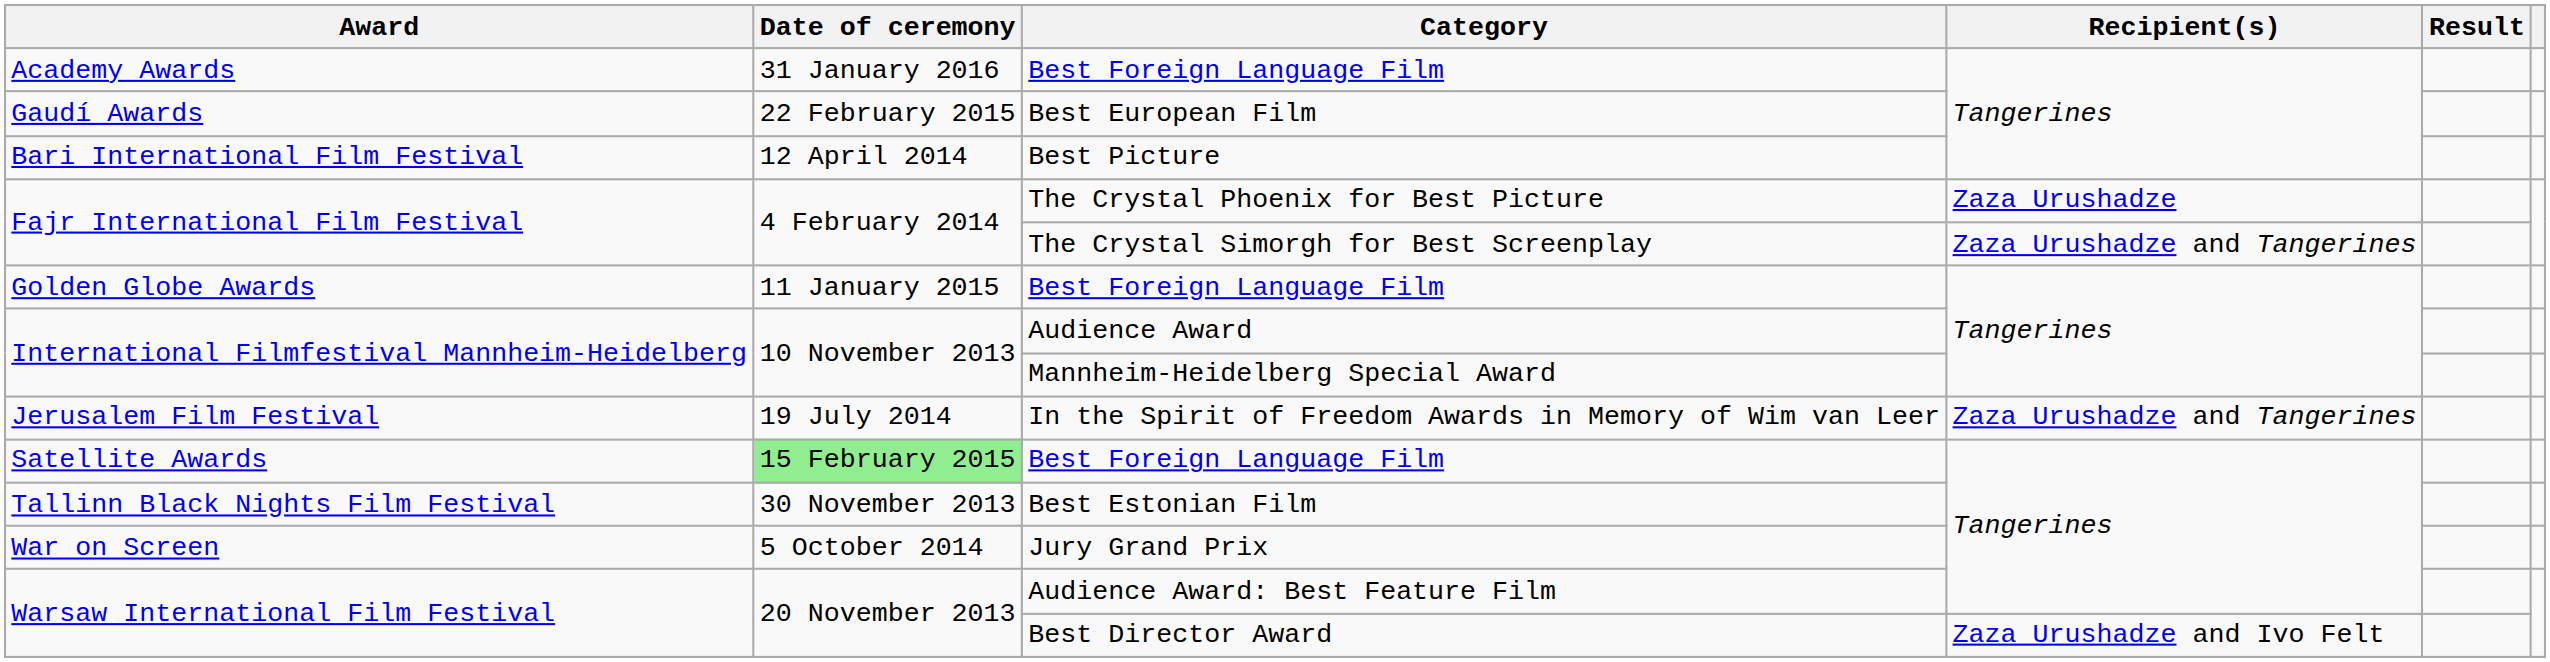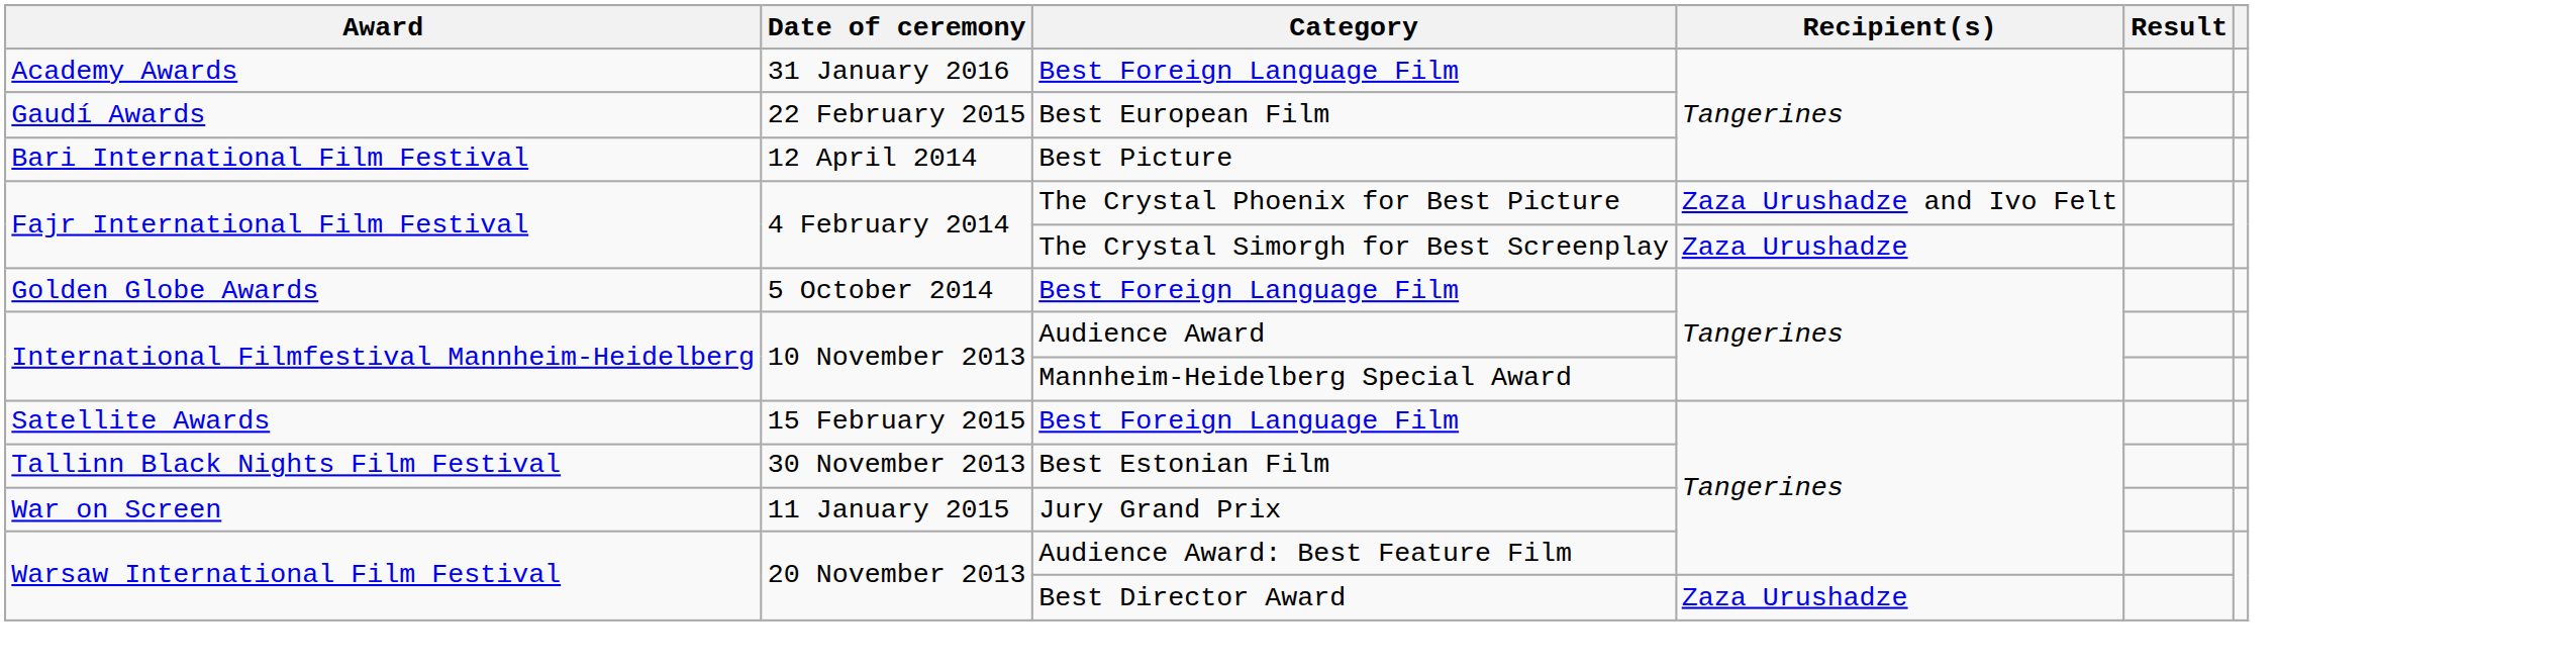 <table class="wikitable plainrowheaders sortable">
 <tr style="text-align:center;">
 <th scope="col">Award</th>
 <th scope="col">Date of ceremony</th>
 <th scope="col">Category</th>
 <th scope="col">Recipient(s)</th>
 <th scope="col">Result</th>
 <th scope="col" class="unsortable"></th>
 </tr>
 <tr>
 <td><a href='#'>Academy Awards</a></td>
 <td>31 January 2016</td>
 <td><a href='#'>Best Foreign Language Film</a></td>
 <td rowspan="3"><em>Tangerines</em></td>
 <td></td>
 <td style="text-align:center;"></td>
 </tr>
 <tr>
 <td><a href='#'>Gaudí Awards</a></td>
 <td>22 February 2015</td>
 <td>Best European Film</td>
 <td></td>
 <td style="text-align:center;"></td>
 </tr>
 <tr>
 <td><a href='#'>Bari International Film Festival</a></td>
 <td>12 April 2014</td>
 <td>Best Picture</td>
 <td></td>
 <td style="text-align:center;"></td>
 </tr>
 <tr>
 <td rowspan="2"><a href='#'>Fajr International Film Festival</a></td>
 <td rowspan="2">4 February 2014</td>
 <td>The Crystal Phoenix for Best Picture</td>
-<td><a href='#'>Zaza Urushadze</a></td>
+<td><a href='#'>Zaza Urushadze</a> and Ivo Felt</td>
 <td></td>
 <td style="text-align:center;" rowspan="2"></td>
 </tr>
 <tr>
 <td>The Crystal Simorgh for Best Screenplay</td>
-<td><a href='#'>Zaza Urushadze</a> and <em>Tangerines</em></td>
+<td><a href='#'>Zaza Urushadze</a></td>
 <td></td>
 </tr>
 <tr>
 <td><a href='#'>Golden Globe Awards</a></td>
-<td>11 January 2015</td>
+<td>5 October 2014</td>
 <td><a href='#'>Best Foreign Language Film</a></td>
 <td rowspan="3"><em>Tangerines</em></td>
 <td></td>
 <td style="text-align:center;"></td>
 </tr>
 <tr>
 <td rowspan="2"><a href='#'>International Filmfestival Mannheim-Heidelberg</a></td>
 <td rowspan="2">10 November 2013</td>
 <td>Audience Award</td>
 <td></td>
 <td></td>
 </tr>
 <tr>
 <td>Mannheim-Heidelberg Special Award</td>
 <td></td>
 <td></td>
 </tr>
 <tr>
-<td><a href='#'>Jerusalem Film Festival</a></td>
-<td>19 July 2014</td>
-<td>In the Spirit of Freedom Awards in Memory of Wim van Leer</td>
-<td><a href='#'>Zaza Urushadze</a> and <em>Tangerines</em></td>
-<td></td>
-<td style="text-align:center;"></td>
-</tr>
-<tr>
 <td><a href='#'>Satellite Awards</a></td>
-<td style="background: lightgreen;">15 February 2015</td>
+<td>15 February 2015</td>
 <td><a href='#'>Best Foreign Language Film</a></td>
 <td rowspan="4"><em>Tangerines</em></td>
 <td></td>
 <td style="text-align:center;"></td>
 </tr>
 <tr>
 <td><a href='#'>Tallinn Black Nights Film Festival</a></td>
 <td>30 November 2013</td>
 <td>Best Estonian Film</td>
 <td></td>
 <td style="text-align:center;"></td>
 </tr>
 <tr>
 <td><a href='#'>War on Screen</a></td>
-<td>5 October 2014</td>
+<td>11 January 2015</td>
 <td>Jury Grand Prix</td>
 <td></td>
 <td style="text-align:center;"></td>
 </tr>
 <tr>
 <td rowspan="2"><a href='#'>Warsaw International Film Festival</a></td>
 <td rowspan="2">20 November 2013</td>
 <td>Audience Award: Best Feature Film</td>
 <td></td>
 <td style="text-align:center;" rowspan="2"></td>
 </tr>
 <tr>
 <td>Best Director Award</td>
-<td><a href='#'>Zaza Urushadze</a> and Ivo Felt</td>
+<td><a href='#'>Zaza Urushadze</a></td>
 <td></td>
 </tr>
 </table>
